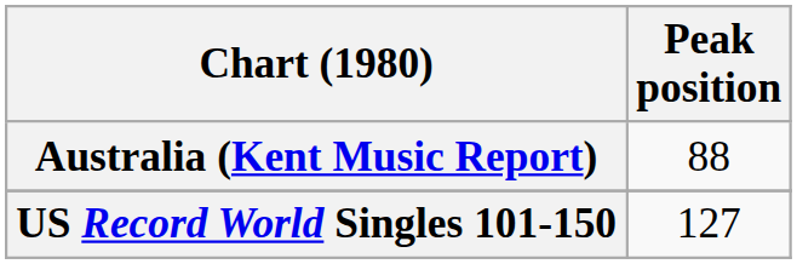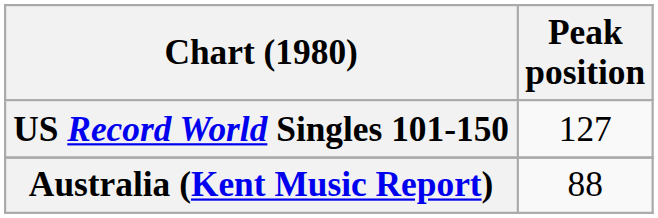 <table class="wikitable sortable plainrowheaders" style="text-align:center">
 <tr>
 <th>Chart (1980)</th>
 <th>Peak<br>position</th>
 </tr>
 <tr>
-<th scope="row">Australia (<a href='#'>Kent Music Report</a>)</th>
-<td style="text-align:center;">88</td>
+<th scope="row">US <em><a href='#'>Record World</a></em> Singles 101-150</th>
+<td style="text-align:center;">127</td>
 </tr>
 <tr>
 </tr>
 <tr>
-<th scope="row">US <em><a href='#'>Record World</a></em> Singles 101-150</th>
-<td style="text-align:center;">127</td>
+<th scope="row">Australia (<a href='#'>Kent Music Report</a>)</th>
+<td style="text-align:center;">88</td>
 </tr>
 </table>
